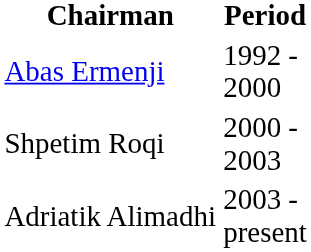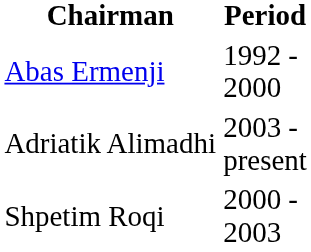 <table class=“wikitable sortable”|+>
 <tr>
 <th>Chairman</th>
 <th>Period</th>
 </tr>
 <tr>
 <td><a href='#'>Abas Ermenji</a></td>
 <td>1992 - <br> 2000</td>
 </tr>
 <tr>
+<td>Adriatik Alimadhi</td>
+<td>2003 -<br> present</td>
+</tr>
+<tr>
 <td>Shpetim Roqi</td>
 <td>2000 - <br> 2003</td>
 </tr>
-<tr>
-<td>Adriatik Alimadhi</td>
-<td>2003 -<br> present</td>
-</tr>
 </table>
